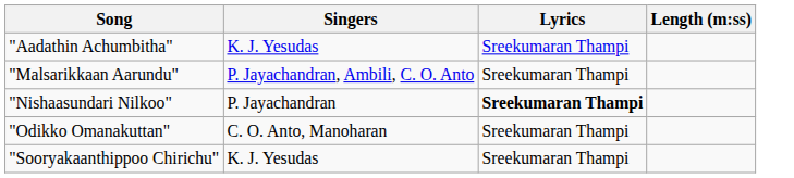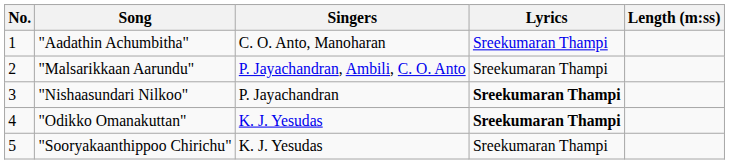 <table class="wikitable" style="font-size:95%;">
 <tr>
+<th>No.</th>
 <th>Song</th>
 <th>Singers</th>
 <th>Lyrics</th>
 <th>Length (m:ss)</th>
 </tr>
 <tr>
+<td>1</td>
 <td>"Aadathin Achumbitha"</td>
-<td><a href='#'>K. J. Yesudas</a></td>
+<td>C. O. Anto, Manoharan</td>
 <td><a href='#'>Sreekumaran Thampi</a></td>
 <td></td>
 </tr>
 <tr>
+<td>2</td>
 <td>"Malsarikkaan Aarundu"</td>
 <td><a href='#'>P. Jayachandran</a>, <a href='#'>Ambili</a>, <a href='#'>C. O. Anto</a></td>
 <td>Sreekumaran Thampi</td>
 <td></td>
 </tr>
 <tr>
+<td>3</td>
 <td>"Nishaasundari Nilkoo"</td>
 <td>P. Jayachandran</td>
 <td><strong>Sreekumaran Thampi</strong></td>
 <td></td>
 </tr>
 <tr>
+<td>4</td>
 <td>"Odikko Omanakuttan"</td>
-<td>C. O. Anto, Manoharan</td>
-<td>Sreekumaran Thampi</td>
+<td><a href='#'>K. J. Yesudas</a></td>
+<td><strong>Sreekumaran Thampi</strong></td>
 <td></td>
 </tr>
 <tr>
+<td>5</td>
 <td>"Sooryakaanthippoo Chirichu"</td>
 <td>K. J. Yesudas</td>
 <td>Sreekumaran Thampi</td>
 <td></td>
 </tr>
 </table>
